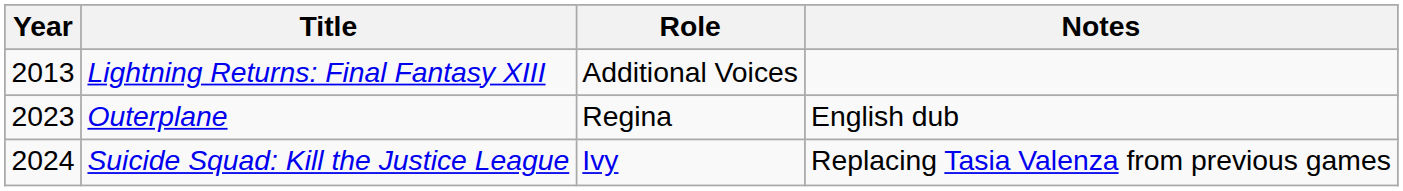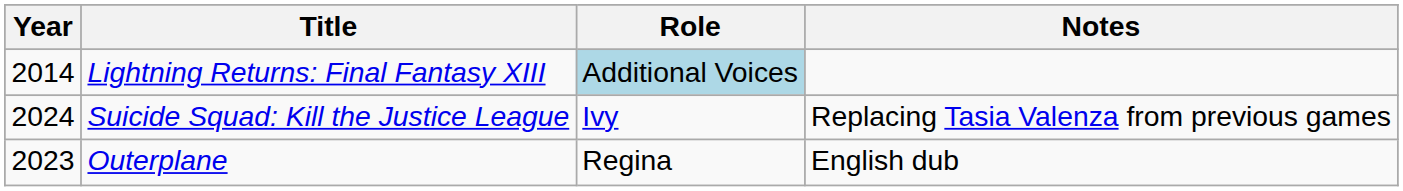 <table class="wikitable sortable">
 <tr>
 <th>Year</th>
 <th>Title</th>
 <th>Role</th>
 <th class="unsortable">Notes</th>
 </tr>
 <tr>
-<td>2013</td>
+<td>2014</td>
 <td><em><a href='#'>Lightning Returns: Final Fantasy XIII</a></em></td>
-<td>Additional Voices</td>
+<td style="background: lightblue;">Additional Voices</td>
+</tr>
+<tr>
+<td>2024</td>
+<td><em><a href='#'>Suicide Squad: Kill the Justice League</a></em></td>
+<td><a href='#'>Ivy</a></td>
+<td>Replacing <a href='#'>Tasia Valenza</a> from previous games</td>
 </tr>
 <tr>
 <td>2023</td>
 <td><em><a href='#'>Outerplane</a></em></td>
 <td>Regina</td>
 <td>English dub</td>
 </tr>
-<tr>
-<td>2024</td>
-<td><em><a href='#'>Suicide Squad: Kill the Justice League</a></em></td>
-<td><a href='#'>Ivy</a></td>
-<td>Replacing <a href='#'>Tasia Valenza</a> from previous games</td>
-</tr>
 </table>
